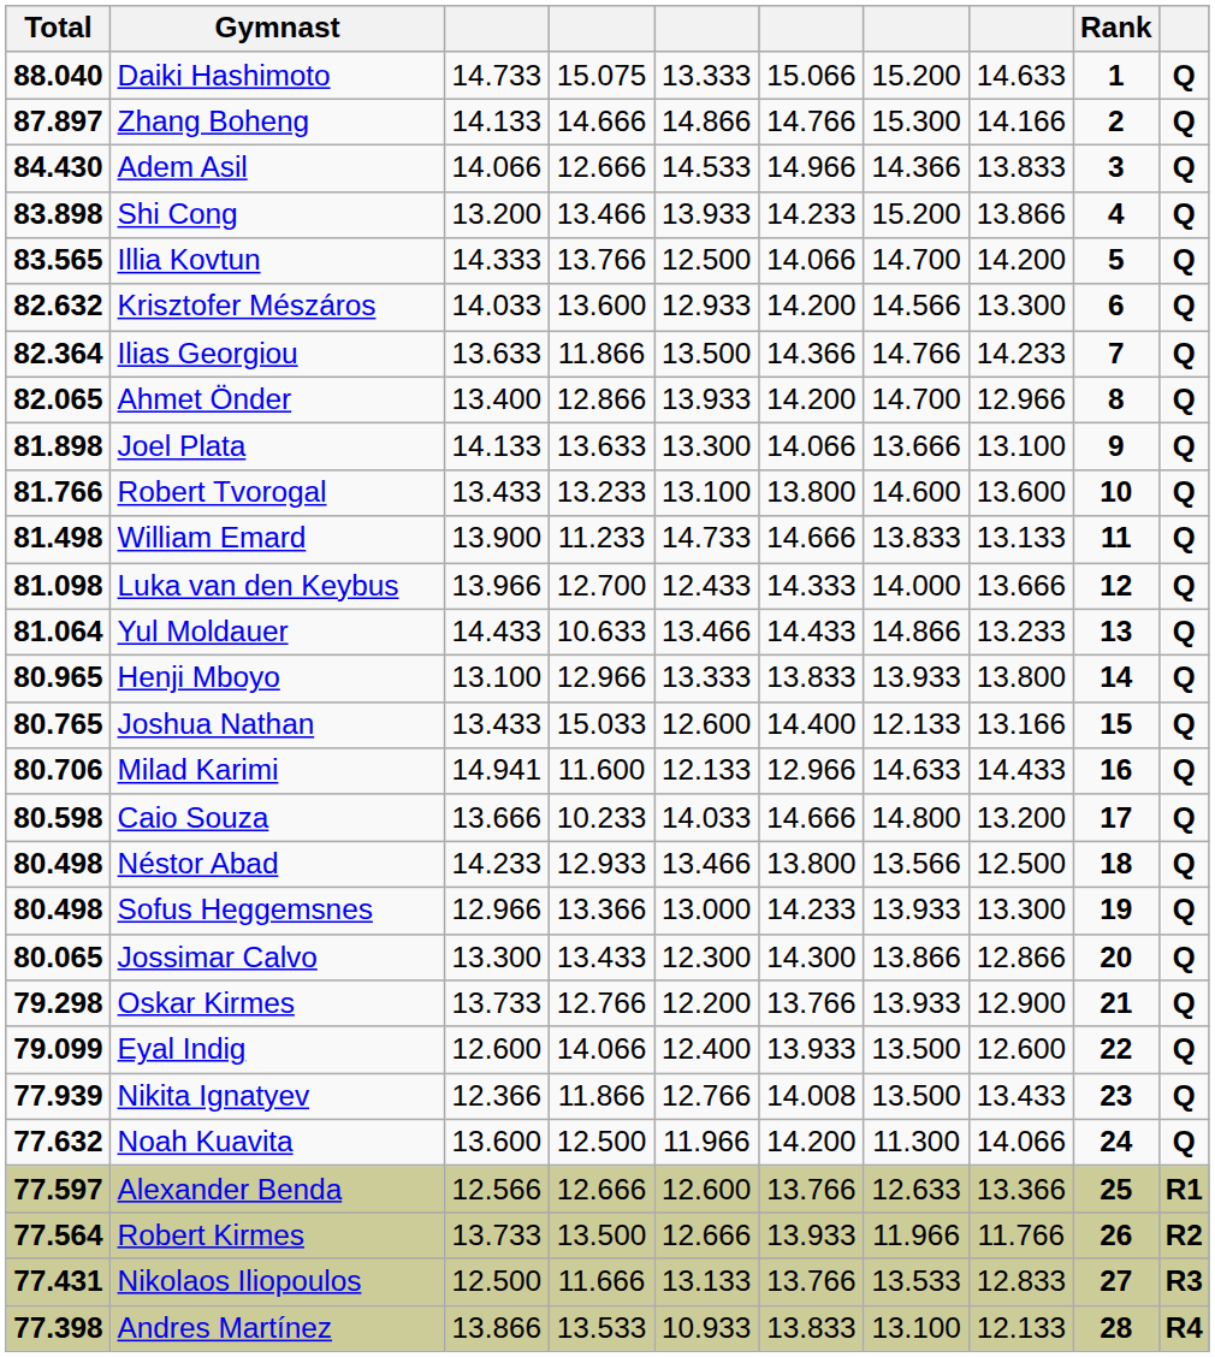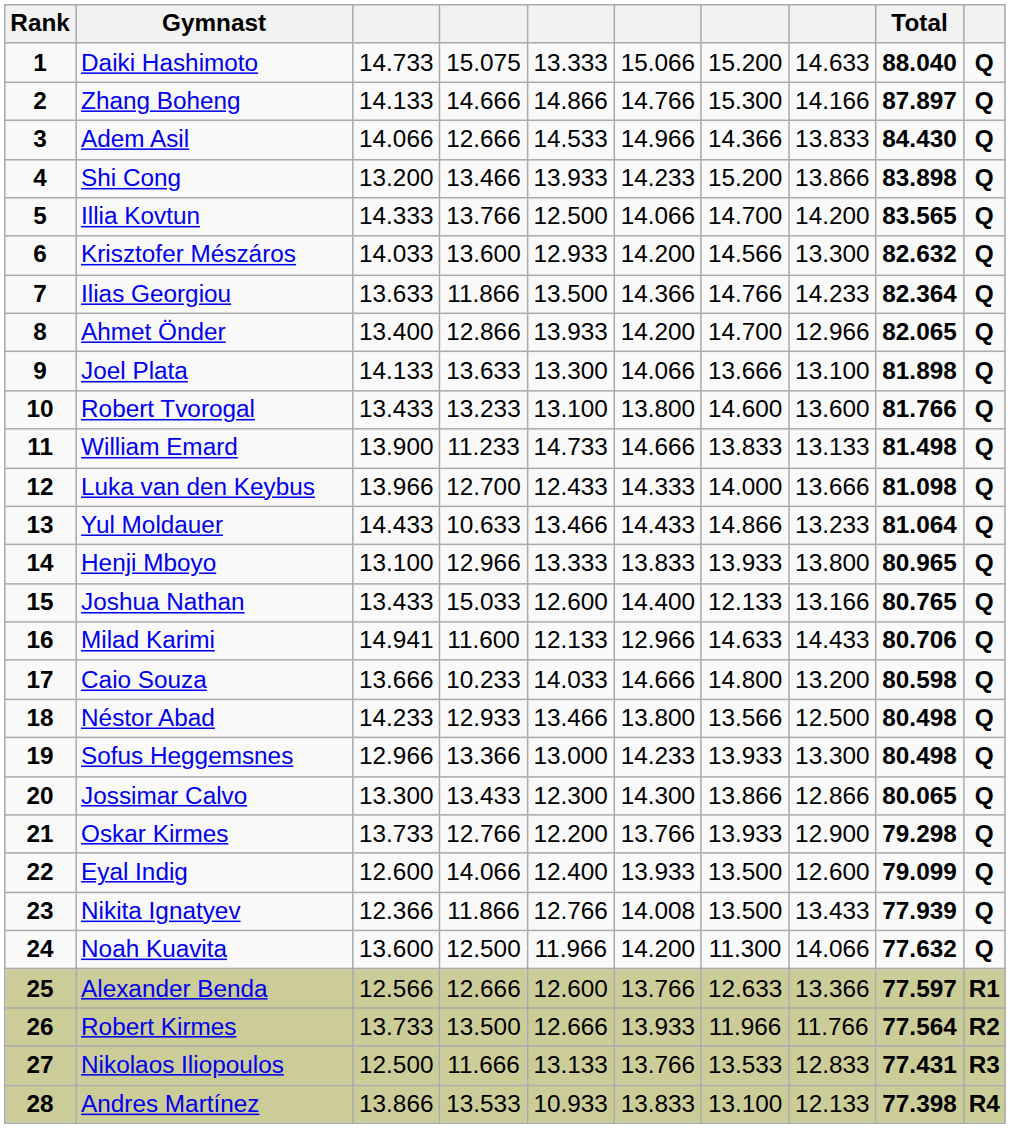 <table class="wikitable sortable" style="text-align:center; font-size:100%">
 <tr>
-<th scope="col" style="width:50px;">Total</th>
+<th scope="col" style="width:15px;">Rank</th>
 <th scope="col" style="width:175px;">Gymnast</th>
 <th scope="col" style="width:50px;"></th>
 <th scope="col" style="width:50px;"></th>
 <th scope="col" style="width:50px;"></th>
 <th scope="col" style="width:50px;"></th>
 <th scope="col" style="width:50px;"></th>
 <th scope="col" style="width:50px;"></th>
-<th scope="col" style="width:15px;">Rank</th>
+<th scope="col" style="width:50px;">Total</th>
 <th scope="col" style="width:15px;"></th>
 </tr>
 <tr>
-<td><strong>88.040</strong></td>
+<td scope="row" style="text-align:center;"><strong>1</strong></td>
 <td style="text-align:left;"> <a href='#'>Daiki Hashimoto</a></td>
 <td>14.733</td>
 <td>15.075</td>
 <td>13.333</td>
 <td>15.066</td>
 <td>15.200</td>
 <td>14.633</td>
-<td scope="row" style="text-align:center;"><strong>1</strong></td>
+<td><strong>88.040</strong></td>
 <td><strong>Q</strong></td>
 </tr>
 <tr>
-<td><strong>87.897</strong></td>
+<td scope="row" style="text-align:center;"><strong>2</strong></td>
 <td style="text-align:left;"> <a href='#'>Zhang Boheng</a></td>
 <td>14.133</td>
 <td>14.666</td>
 <td>14.866</td>
 <td>14.766</td>
 <td>15.300</td>
 <td>14.166</td>
-<td scope="row" style="text-align:center;"><strong>2</strong></td>
+<td><strong>87.897</strong></td>
 <td><strong>Q</strong></td>
 </tr>
 <tr>
-<td><strong>84.430</strong></td>
+<td scope="row" style="text-align:center;"><strong>3</strong></td>
 <td style="text-align:left;"> <a href='#'>Adem Asil</a></td>
 <td>14.066</td>
 <td>12.666</td>
 <td>14.533</td>
 <td>14.966</td>
 <td>14.366</td>
 <td>13.833</td>
-<td scope="row" style="text-align:center;"><strong>3</strong></td>
+<td><strong>84.430</strong></td>
 <td><strong>Q</strong></td>
 </tr>
 <tr>
-<td><strong>83.898</strong></td>
+<td scope="row" style="text-align:center;"><strong>4</strong></td>
 <td style="text-align:left;"> <a href='#'>Shi Cong</a></td>
 <td>13.200</td>
 <td>13.466</td>
 <td>13.933</td>
 <td>14.233</td>
 <td>15.200</td>
 <td>13.866</td>
-<td scope="row" style="text-align:center;"><strong>4</strong></td>
+<td><strong>83.898</strong></td>
 <td><strong>Q</strong></td>
 </tr>
 <tr>
-<td><strong>83.565</strong></td>
+<td scope="row" style="text-align:center;"><strong>5</strong></td>
 <td style="text-align:left;"> <a href='#'>Illia Kovtun</a></td>
 <td>14.333</td>
 <td>13.766</td>
 <td>12.500</td>
 <td>14.066</td>
 <td>14.700</td>
 <td>14.200</td>
-<td scope="row" style="text-align:center;"><strong>5</strong></td>
+<td><strong>83.565</strong></td>
 <td><strong>Q</strong></td>
 </tr>
 <tr>
-<td><strong>82.632</strong></td>
+<td scope="row" style="text-align:center;"><strong>6</strong></td>
 <td style="text-align:left;"> <a href='#'>Krisztofer Mészáros</a></td>
 <td>14.033</td>
 <td>13.600</td>
 <td>12.933</td>
 <td>14.200</td>
 <td>14.566</td>
 <td>13.300</td>
-<td scope="row" style="text-align:center;"><strong>6</strong></td>
+<td><strong>82.632</strong></td>
 <td><strong>Q</strong></td>
 </tr>
 <tr>
-<td><strong>82.364</strong></td>
+<td scope="row" style="text-align:center;"><strong>7</strong></td>
 <td style="text-align:left;"> <a href='#'>Ilias Georgiou</a></td>
 <td>13.633</td>
 <td>11.866</td>
 <td>13.500</td>
 <td>14.366</td>
 <td>14.766</td>
 <td>14.233</td>
-<td scope="row" style="text-align:center;"><strong>7</strong></td>
+<td><strong>82.364</strong></td>
 <td><strong>Q</strong></td>
 </tr>
 <tr>
-<td><strong>82.065</strong></td>
+<td scope="row" style="text-align:center;"><strong>8</strong></td>
 <td style="text-align:left;"> <a href='#'>Ahmet Önder</a></td>
 <td>13.400</td>
 <td>12.866</td>
 <td>13.933</td>
 <td>14.200</td>
 <td>14.700</td>
 <td>12.966</td>
-<td scope="row" style="text-align:center;"><strong>8</strong></td>
+<td><strong>82.065</strong></td>
 <td><strong>Q</strong></td>
 </tr>
 <tr>
-<td><strong>81.898</strong></td>
+<td scope="row" style="text-align:center;"><strong>9</strong></td>
 <td style="text-align:left;"> <a href='#'>Joel Plata</a></td>
 <td>14.133</td>
 <td>13.633</td>
 <td>13.300</td>
 <td>14.066</td>
 <td>13.666</td>
 <td>13.100</td>
-<td scope="row" style="text-align:center;"><strong>9</strong></td>
+<td><strong>81.898</strong></td>
 <td><strong>Q</strong></td>
 </tr>
 <tr>
-<td><strong>81.766</strong></td>
+<td scope="row" style="text-align:center;"><strong>10</strong></td>
 <td style="text-align:left;"> <a href='#'>Robert Tvorogal</a></td>
 <td>13.433</td>
 <td>13.233</td>
 <td>13.100</td>
 <td>13.800</td>
 <td>14.600</td>
 <td>13.600</td>
-<td scope="row" style="text-align:center;"><strong>10</strong></td>
+<td><strong>81.766</strong></td>
 <td><strong>Q</strong></td>
 </tr>
 <tr>
-<td><strong>81.498</strong></td>
+<td scope="row" style="text-align:center;"><strong>11</strong></td>
 <td style="text-align:left;"> <a href='#'>William Emard</a></td>
 <td>13.900</td>
 <td>11.233</td>
 <td>14.733</td>
 <td>14.666</td>
 <td>13.833</td>
 <td>13.133</td>
-<td scope="row" style="text-align:center;"><strong>11</strong></td>
+<td><strong>81.498</strong></td>
 <td><strong>Q</strong></td>
 </tr>
 <tr>
-<td><strong>81.098</strong></td>
+<td scope="row" style="text-align:center;"><strong>12</strong></td>
 <td style="text-align:left;"> <a href='#'>Luka van den Keybus</a></td>
 <td>13.966</td>
 <td>12.700</td>
 <td>12.433</td>
 <td>14.333</td>
 <td>14.000</td>
 <td>13.666</td>
-<td scope="row" style="text-align:center;"><strong>12</strong></td>
+<td><strong>81.098</strong></td>
 <td><strong>Q</strong></td>
 </tr>
 <tr>
-<td><strong>81.064</strong></td>
+<td scope="row" style="text-align:center;"><strong>13</strong></td>
 <td style="text-align:left;"> <a href='#'>Yul Moldauer</a></td>
 <td>14.433</td>
 <td>10.633</td>
 <td>13.466</td>
 <td>14.433</td>
 <td>14.866</td>
 <td>13.233</td>
-<td scope="row" style="text-align:center;"><strong>13</strong></td>
+<td><strong>81.064</strong></td>
 <td><strong>Q</strong></td>
 </tr>
 <tr>
-<td><strong>80.965</strong></td>
+<td scope="row" style="text-align:center;"><strong>14</strong></td>
 <td style="text-align:left;"> <a href='#'>Henji Mboyo</a></td>
 <td>13.100</td>
 <td>12.966</td>
 <td>13.333</td>
 <td>13.833</td>
 <td>13.933</td>
 <td>13.800</td>
-<td scope="row" style="text-align:center;"><strong>14</strong></td>
+<td><strong>80.965</strong></td>
 <td><strong>Q</strong></td>
 </tr>
 <tr>
-<td><strong>80.765</strong></td>
+<td scope="row" style="text-align:center;"><strong>15</strong></td>
 <td style="text-align:left;"> <a href='#'>Joshua Nathan</a></td>
 <td>13.433</td>
 <td>15.033</td>
 <td>12.600</td>
 <td>14.400</td>
 <td>12.133</td>
 <td>13.166</td>
-<td scope="row" style="text-align:center;"><strong>15</strong></td>
+<td><strong>80.765</strong></td>
 <td><strong>Q</strong></td>
 </tr>
 <tr>
-<td><strong>80.706</strong></td>
+<td scope="row" style="text-align:center;"><strong>16</strong></td>
 <td style="text-align:left;"> <a href='#'>Milad Karimi</a></td>
 <td>14.941</td>
 <td>11.600</td>
 <td>12.133</td>
 <td>12.966</td>
 <td>14.633</td>
 <td>14.433</td>
-<td scope="row" style="text-align:center;"><strong>16</strong></td>
+<td><strong>80.706</strong></td>
 <td><strong>Q</strong></td>
 </tr>
 <tr>
-<td><strong>80.598</strong></td>
+<td scope="row" style="text-align:center;"><strong>17</strong></td>
 <td style="text-align:left;"> <a href='#'>Caio Souza</a></td>
 <td>13.666</td>
 <td>10.233</td>
 <td>14.033</td>
 <td>14.666</td>
 <td>14.800</td>
 <td>13.200</td>
-<td scope="row" style="text-align:center;"><strong>17</strong></td>
+<td><strong>80.598</strong></td>
 <td><strong>Q</strong></td>
 </tr>
 <tr>
-<td><strong>80.498</strong></td>
+<td scope="row" style="text-align:center;"><strong>18</strong></td>
 <td style="text-align:left;"> <a href='#'>Néstor Abad</a></td>
 <td>14.233</td>
 <td>12.933</td>
 <td>13.466</td>
 <td>13.800</td>
 <td>13.566</td>
 <td>12.500</td>
-<td scope="row" style="text-align:center;"><strong>18</strong></td>
+<td><strong>80.498</strong></td>
 <td><strong>Q</strong></td>
 </tr>
 <tr>
-<td><strong>80.498</strong></td>
+<td scope="row" style="text-align:center;"><strong>19</strong></td>
 <td style="text-align:left;"> <a href='#'>Sofus Heggemsnes</a></td>
 <td>12.966</td>
 <td>13.366</td>
 <td>13.000</td>
 <td>14.233</td>
 <td>13.933</td>
 <td>13.300</td>
-<td scope="row" style="text-align:center;"><strong>19</strong></td>
+<td><strong>80.498</strong></td>
 <td><strong>Q</strong></td>
 </tr>
 <tr>
-<td><strong>80.065</strong></td>
+<td scope="row" style="text-align:center;"><strong>20</strong></td>
 <td style="text-align:left;"> <a href='#'>Jossimar Calvo</a></td>
 <td>13.300</td>
 <td>13.433</td>
 <td>12.300</td>
 <td>14.300</td>
 <td>13.866</td>
 <td>12.866</td>
-<td scope="row" style="text-align:center;"><strong>20</strong></td>
+<td><strong>80.065</strong></td>
 <td><strong>Q</strong></td>
 </tr>
 <tr>
-<td><strong>79.298</strong></td>
+<td scope="row" style="text-align:center;"><strong>21</strong></td>
 <td style="text-align:left;"> <a href='#'>Oskar Kirmes</a></td>
 <td>13.733</td>
 <td>12.766</td>
 <td>12.200</td>
 <td>13.766</td>
 <td>13.933</td>
 <td>12.900</td>
-<td scope="row" style="text-align:center;"><strong>21</strong></td>
+<td><strong>79.298</strong></td>
 <td><strong>Q</strong></td>
 </tr>
 <tr>
-<td><strong>79.099</strong></td>
+<td scope="row" style="text-align:center;"><strong>22</strong></td>
 <td style="text-align:left;"> <a href='#'>Eyal Indig</a></td>
 <td>12.600</td>
 <td>14.066</td>
 <td>12.400</td>
 <td>13.933</td>
 <td>13.500</td>
 <td>12.600</td>
-<td scope="row" style="text-align:center;"><strong>22</strong></td>
+<td><strong>79.099</strong></td>
 <td><strong>Q</strong></td>
 </tr>
 <tr>
-<td><strong>77.939</strong></td>
+<td scope="row" style="text-align:center;"><strong>23</strong></td>
 <td style="text-align:left;"> <a href='#'>Nikita Ignatyev</a></td>
 <td>12.366</td>
 <td>11.866</td>
 <td>12.766</td>
 <td>14.008</td>
 <td>13.500</td>
 <td>13.433</td>
-<td scope="row" style="text-align:center;"><strong>23</strong></td>
+<td><strong>77.939</strong></td>
 <td><strong>Q</strong></td>
 </tr>
 <tr>
-<td><strong>77.632</strong></td>
+<td scope="row" style="text-align:center;"><strong>24</strong></td>
 <td style="text-align:left;"> <a href='#'>Noah Kuavita</a></td>
 <td>13.600</td>
 <td>12.500</td>
 <td>11.966</td>
 <td>14.200</td>
 <td>11.300</td>
 <td>14.066</td>
-<td scope="row" style="text-align:center;"><strong>24</strong></td>
+<td><strong>77.632</strong></td>
 <td><strong>Q</strong></td>
 </tr>
 <tr style="background:#cccc99;">
-<td><strong>77.597</strong></td>
+<td scope="row" style="text-align:center;"><strong>25</strong></td>
 <td style="text-align:left;"> <a href='#'>Alexander Benda</a></td>
 <td>12.566</td>
 <td>12.666</td>
 <td>12.600</td>
 <td>13.766</td>
 <td>12.633</td>
 <td>13.366</td>
-<td scope="row" style="text-align:center;"><strong>25</strong></td>
+<td><strong>77.597</strong></td>
 <td><strong>R1</strong></td>
 </tr>
 <tr style="background:#cccc99;">
-<td><strong>77.564</strong></td>
+<td scope="row" style="text-align:center;"><strong>26</strong></td>
 <td style="text-align:left;"> <a href='#'>Robert Kirmes</a></td>
 <td>13.733</td>
 <td>13.500</td>
 <td>12.666</td>
 <td>13.933</td>
 <td>11.966</td>
 <td>11.766</td>
-<td scope="row" style="text-align:center;"><strong>26</strong></td>
+<td><strong>77.564</strong></td>
 <td><strong>R2</strong></td>
 </tr>
 <tr style="background:#cccc99;">
-<td><strong>77.431</strong></td>
+<td scope="row" style="text-align:center;"><strong>27</strong></td>
 <td style="text-align:left;"> <a href='#'>Nikolaos Iliopoulos</a></td>
 <td>12.500</td>
 <td>11.666</td>
 <td>13.133</td>
 <td>13.766</td>
 <td>13.533</td>
 <td>12.833</td>
-<td scope="row" style="text-align:center;"><strong>27</strong></td>
+<td><strong>77.431</strong></td>
 <td><strong>R3</strong></td>
 </tr>
 <tr style="background:#cccc99;">
-<td><strong>77.398</strong></td>
+<td scope="row" style="text-align:center;"><strong>28</strong></td>
 <td style="text-align:left;"> <a href='#'>Andres Martínez</a></td>
 <td>13.866</td>
 <td>13.533</td>
 <td>10.933</td>
 <td>13.833</td>
 <td>13.100</td>
 <td>12.133</td>
-<td scope="row" style="text-align:center;"><strong>28</strong></td>
+<td><strong>77.398</strong></td>
 <td><strong>R4</strong></td>
 </tr>
 </table>
